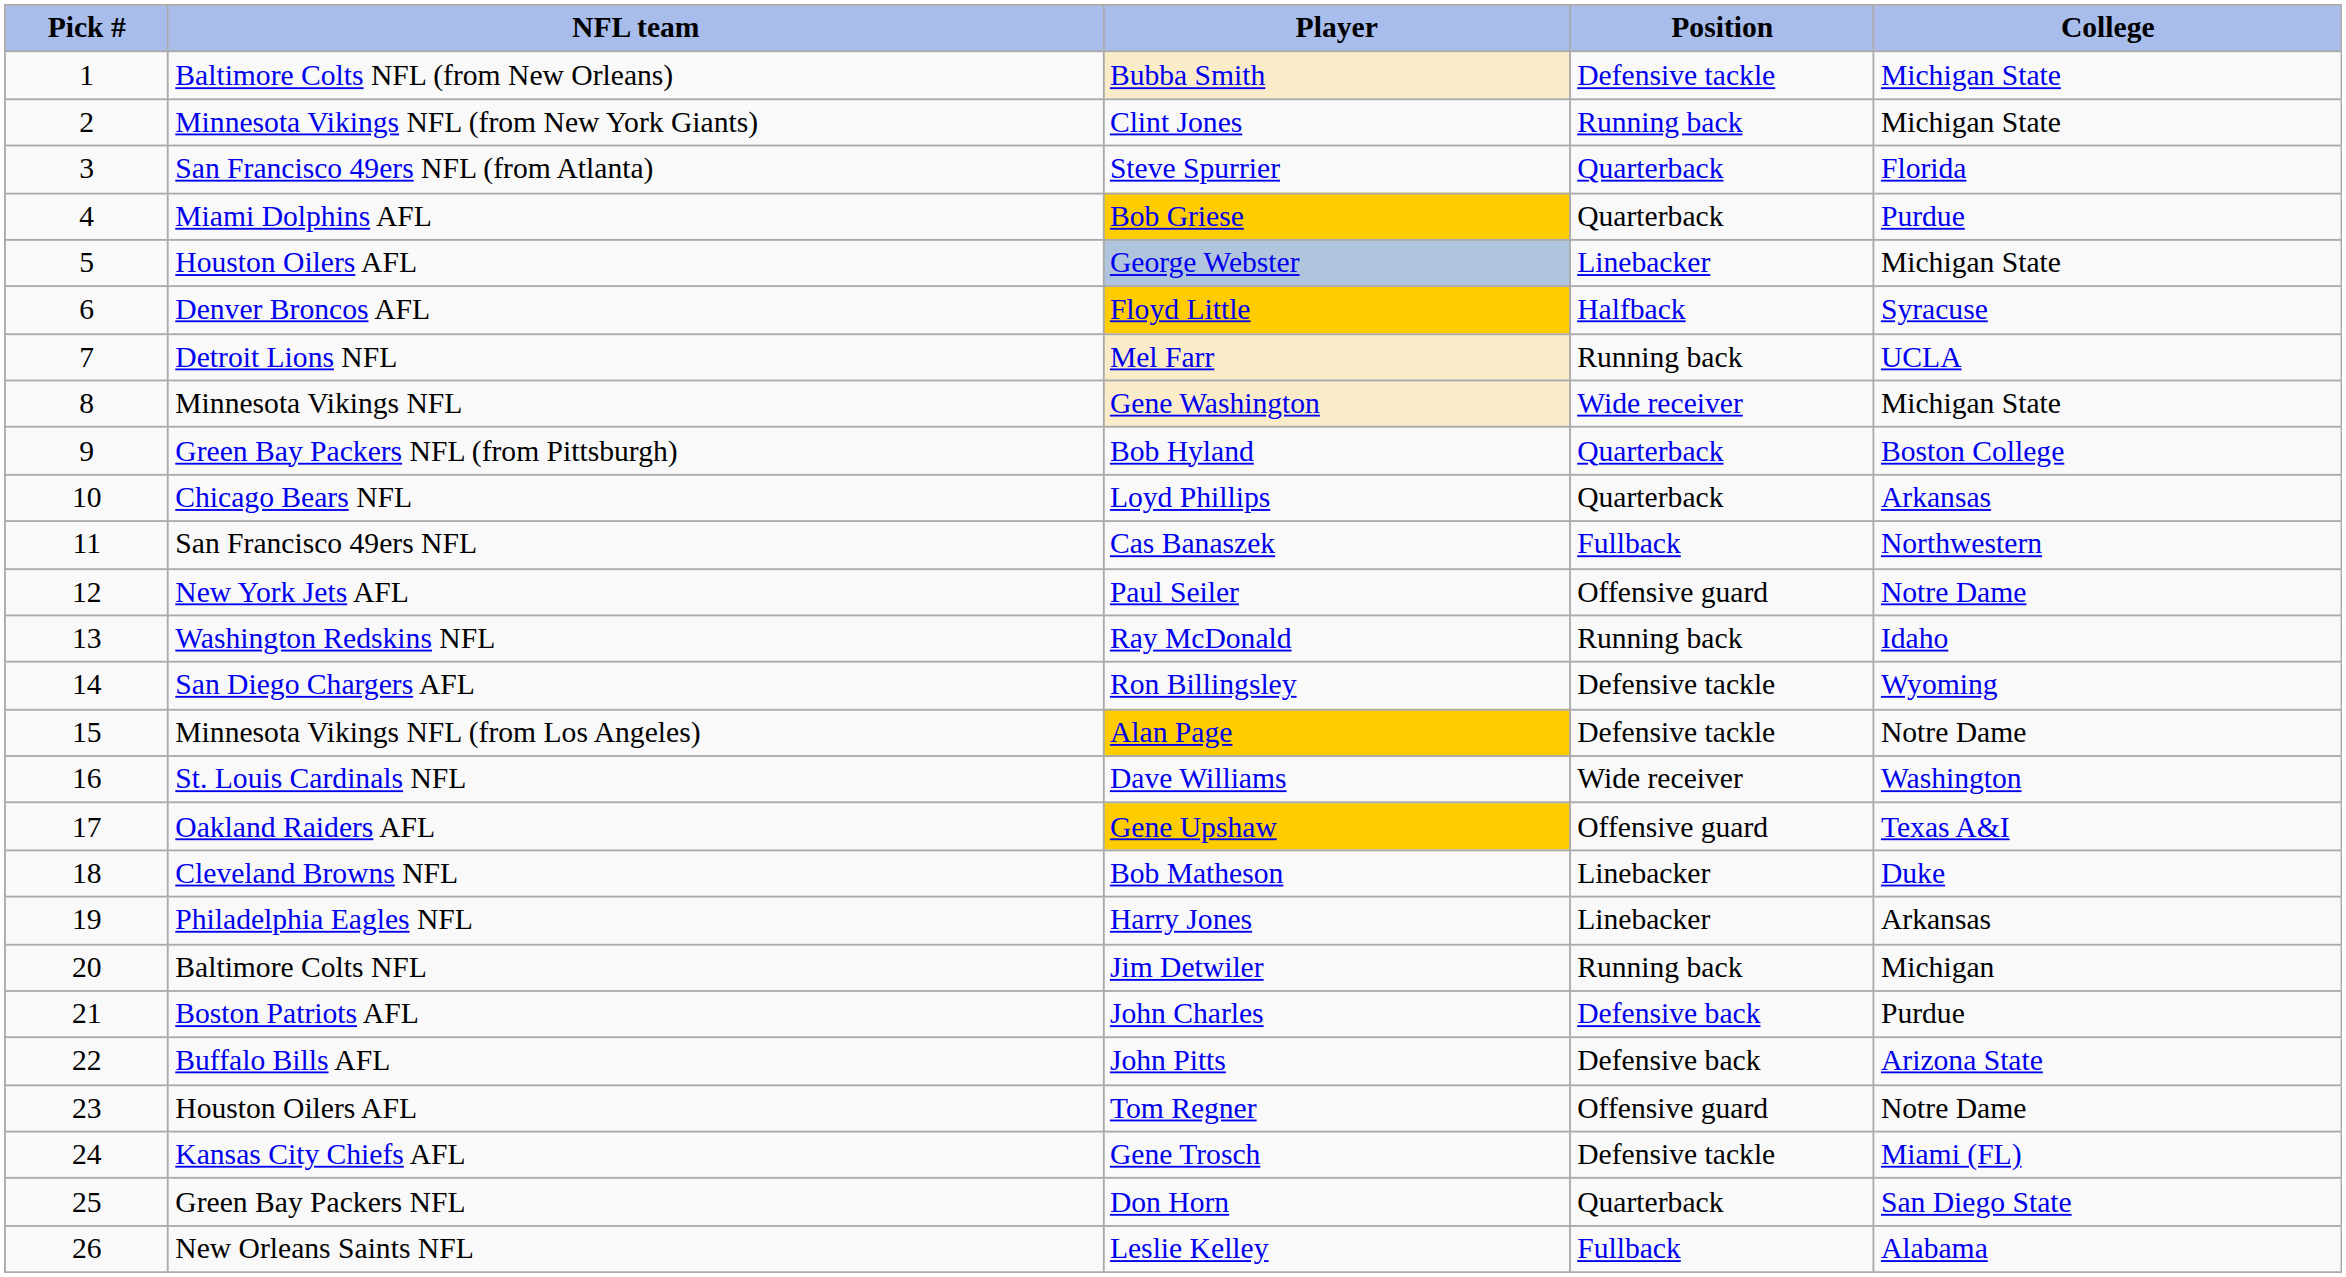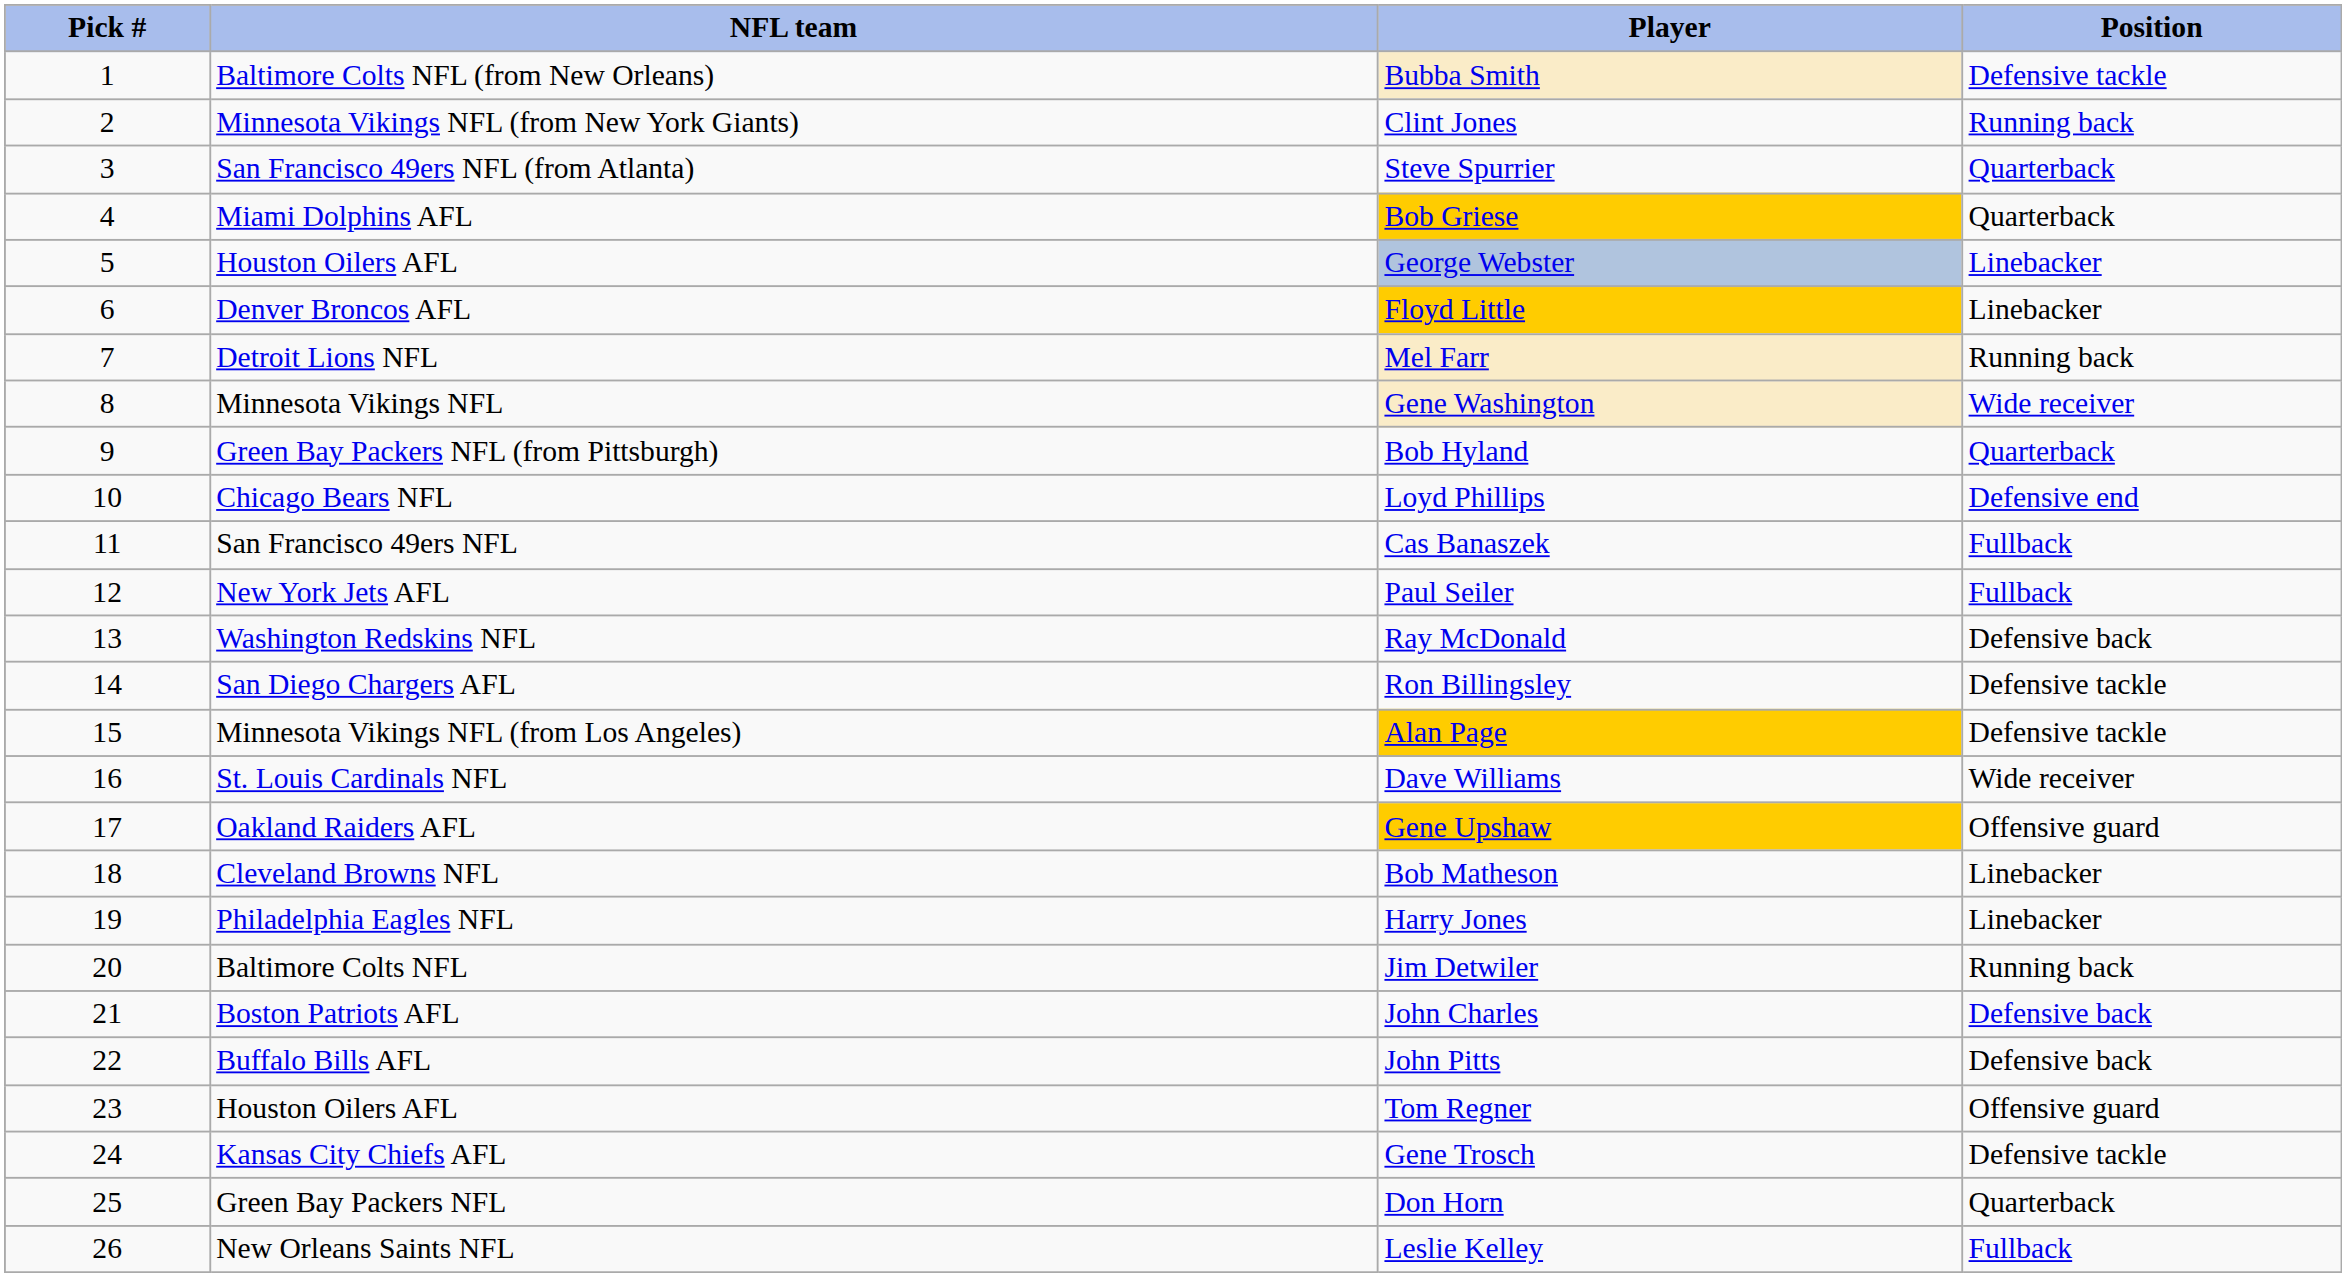 <table class="wikitable sortable sortable" style="width: 100%">
 <tr>
 <th style="background:#A8BDEC;" width=7%>Pick #</th>
 <th width=40% style="background:#A8BDEC;">NFL team</th>
 <th width=20% style="background:#A8BDEC;">Player</th>
 <th width=13% style="background:#A8BDEC;">Position</th>
-<th style="background:#A8BDEC;">College</th>
 </tr>
 <tr>
 <td align=center>1</td>
 <td><a href='#'>Baltimore Colts</a> NFL (from New Orleans)</td>
 <td bgcolor="#faecc8"><a href='#'>Bubba Smith</a></td>
 <td><a href='#'>Defensive tackle</a></td>
-<td><a href='#'>Michigan State</a></td>
 </tr>
 <tr>
 <td align=center>2</td>
 <td><a href='#'>Minnesota Vikings</a> NFL (from New York Giants)</td>
 <td><a href='#'>Clint Jones</a></td>
 <td><a href='#'>Running back</a></td>
-<td>Michigan State</td>
 </tr>
 <tr>
 <td align=center>3</td>
 <td><a href='#'>San Francisco 49ers</a> NFL (from Atlanta)</td>
 <td><a href='#'>Steve Spurrier</a></td>
 <td><a href='#'>Quarterback</a></td>
-<td><a href='#'>Florida</a></td>
 </tr>
 <tr>
 <td align=center>4</td>
 <td><a href='#'>Miami Dolphins</a> AFL</td>
 <td bgcolor=#FFCC00><a href='#'>Bob Griese</a></td>
 <td>Quarterback</td>
-<td><a href='#'>Purdue</a></td>
 </tr>
 <tr>
 <td align=center>5</td>
 <td><a href='#'>Houston Oilers</a> AFL</td>
 <td bgcolor=lightsteelblue><a href='#'>George Webster</a></td>
 <td><a href='#'>Linebacker</a></td>
-<td>Michigan State</td>
 </tr>
 <tr>
 <td align=center>6</td>
 <td><a href='#'>Denver Broncos</a> AFL</td>
 <td bgcolor=#FFCC00><a href='#'>Floyd Little</a></td>
-<td><a href='#'>Halfback</a></td>
-<td><a href='#'>Syracuse</a></td>
+<td>Linebacker</td>
 </tr>
 <tr>
 <td align=center>7</td>
 <td><a href='#'>Detroit Lions</a> NFL</td>
 <td bgcolor="#faecc8"><a href='#'>Mel Farr</a></td>
 <td>Running back</td>
-<td><a href='#'>UCLA</a></td>
 </tr>
 <tr>
 <td align=center>8</td>
 <td>Minnesota Vikings NFL</td>
 <td bgcolor="#faecc8"><a href='#'>Gene Washington</a></td>
 <td><a href='#'>Wide receiver</a></td>
-<td>Michigan State</td>
 </tr>
 <tr>
 <td align=center>9</td>
 <td><a href='#'>Green Bay Packers</a> NFL (from Pittsburgh)</td>
 <td><a href='#'>Bob Hyland</a></td>
 <td><a href='#'>Quarterback</a></td>
-<td><a href='#'>Boston College</a></td>
 </tr>
 <tr>
 <td align=center>10</td>
 <td><a href='#'>Chicago Bears</a> NFL</td>
 <td><a href='#'>Loyd Phillips</a></td>
-<td>Quarterback</td>
-<td><a href='#'>Arkansas</a></td>
+<td><a href='#'>Defensive end</a></td>
 </tr>
 <tr>
 <td align=center>11</td>
 <td>San Francisco 49ers NFL</td>
 <td><a href='#'>Cas Banaszek</a></td>
 <td><a href='#'>Fullback</a></td>
-<td><a href='#'>Northwestern</a></td>
 </tr>
 <tr>
 <td align=center>12</td>
 <td><a href='#'>New York Jets</a> AFL</td>
 <td><a href='#'>Paul Seiler</a></td>
-<td>Offensive guard</td>
-<td><a href='#'>Notre Dame</a></td>
+<td><a href='#'>Fullback</a></td>
 </tr>
 <tr>
 <td align=center>13</td>
 <td><a href='#'>Washington Redskins</a> NFL</td>
 <td><a href='#'>Ray McDonald</a></td>
-<td>Running back</td>
-<td><a href='#'>Idaho</a></td>
+<td>Defensive back</td>
 </tr>
 <tr>
 <td align=center>14</td>
 <td><a href='#'>San Diego Chargers</a> AFL</td>
 <td><a href='#'>Ron Billingsley</a></td>
 <td>Defensive tackle</td>
-<td><a href='#'>Wyoming</a></td>
 </tr>
 <tr>
 <td align=center>15</td>
 <td>Minnesota Vikings NFL (from Los Angeles)</td>
 <td bgcolor="#FFCC00"><a href='#'>Alan Page</a></td>
 <td>Defensive tackle</td>
-<td>Notre Dame</td>
 </tr>
 <tr>
 <td align=center>16</td>
 <td><a href='#'>St. Louis Cardinals</a> NFL</td>
 <td><a href='#'>Dave Williams</a></td>
 <td>Wide receiver</td>
-<td><a href='#'>Washington</a></td>
 </tr>
 <tr>
 <td align=center>17</td>
 <td><a href='#'>Oakland Raiders</a> AFL</td>
 <td bgcolor=#FFCC00><a href='#'>Gene Upshaw</a></td>
 <td>Offensive guard</td>
-<td><a href='#'>Texas A&I</a></td>
 </tr>
 <tr>
 <td align=center>18</td>
 <td><a href='#'>Cleveland Browns</a> NFL</td>
 <td><a href='#'>Bob Matheson</a></td>
 <td>Linebacker</td>
-<td><a href='#'>Duke</a></td>
 </tr>
 <tr>
 <td align=center>19</td>
 <td><a href='#'>Philadelphia Eagles</a> NFL</td>
 <td><a href='#'>Harry Jones</a></td>
 <td>Linebacker</td>
-<td>Arkansas</td>
 </tr>
 <tr>
 <td align=center>20</td>
 <td>Baltimore Colts NFL</td>
 <td><a href='#'>Jim Detwiler</a></td>
 <td>Running back</td>
-<td>Michigan</td>
 </tr>
 <tr>
 <td align=center>21</td>
 <td><a href='#'>Boston Patriots</a> AFL</td>
 <td><a href='#'>John Charles</a></td>
 <td><a href='#'>Defensive back</a></td>
-<td>Purdue</td>
 </tr>
 <tr>
 <td align=center>22</td>
 <td><a href='#'>Buffalo Bills</a> AFL</td>
 <td><a href='#'>John Pitts</a></td>
 <td>Defensive back</td>
-<td><a href='#'>Arizona State</a></td>
 </tr>
 <tr>
 <td align=center>23</td>
 <td>Houston Oilers AFL</td>
 <td><a href='#'>Tom Regner</a></td>
 <td>Offensive guard</td>
-<td>Notre Dame</td>
 </tr>
 <tr>
 <td align=center>24</td>
 <td><a href='#'>Kansas City Chiefs</a> AFL</td>
 <td><a href='#'>Gene Trosch</a></td>
 <td>Defensive tackle</td>
-<td><a href='#'>Miami (FL)</a></td>
 </tr>
 <tr>
 <td align=center>25</td>
 <td>Green Bay Packers NFL</td>
 <td><a href='#'>Don Horn</a></td>
 <td>Quarterback</td>
-<td><a href='#'>San Diego State</a></td>
 </tr>
 <tr>
 <td align=center>26</td>
 <td>New Orleans Saints NFL</td>
 <td><a href='#'>Leslie Kelley</a></td>
 <td><a href='#'>Fullback</a></td>
-<td><a href='#'>Alabama</a></td>
 </tr>
 </table>
